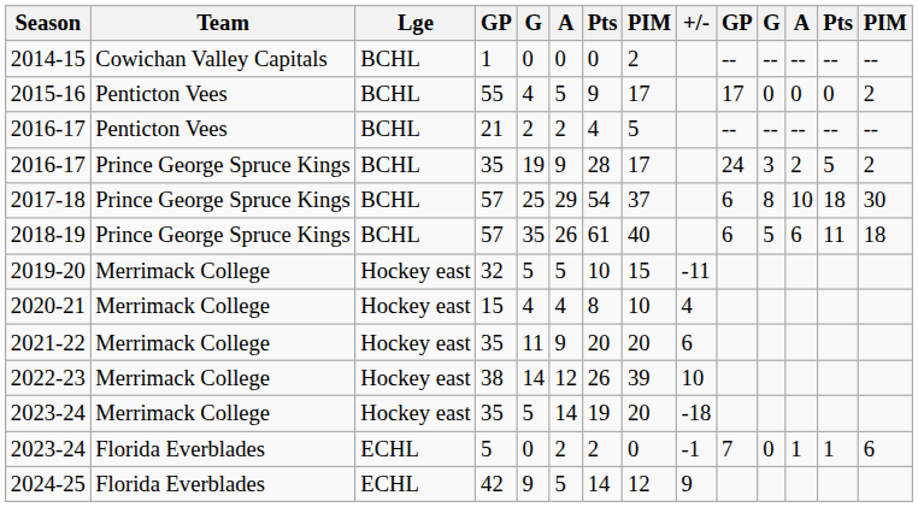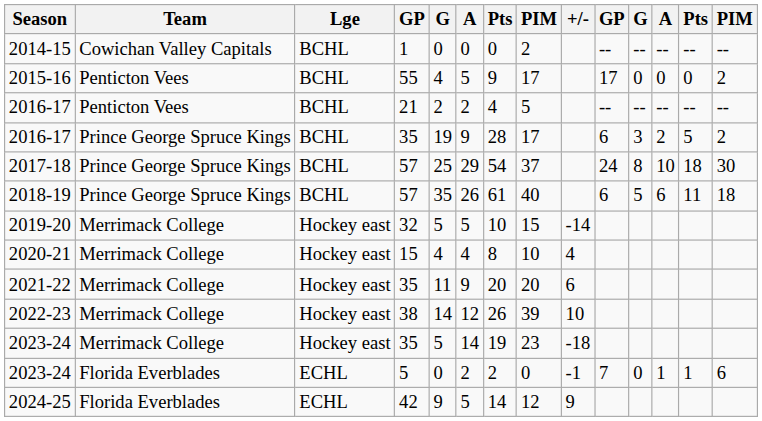 <table class="wikitable sortable">
 <tr>
 <th>Season</th>
 <th>Team</th>
 <th>Lge</th>
 <th>GP</th>
 <th>G</th>
 <th>A</th>
 <th>Pts</th>
 <th>PIM</th>
 <th>+/-</th>
 <th>GP</th>
 <th>G</th>
 <th>A</th>
 <th>Pts</th>
 <th>PIM</th>
 </tr>
 <tr>
 <td>2014-15</td>
 <td>Cowichan Valley Capitals</td>
 <td>BCHL</td>
 <td>1</td>
 <td>0</td>
 <td>0</td>
 <td>0</td>
 <td>2</td>
 <td></td>
 <td>--</td>
 <td>--</td>
 <td>--</td>
 <td>--</td>
 <td>--</td>
 </tr>
 <tr>
 <td>2015-16</td>
 <td>Penticton Vees</td>
 <td>BCHL</td>
 <td>55</td>
 <td>4</td>
 <td>5</td>
 <td>9</td>
 <td>17</td>
 <td></td>
 <td>17</td>
 <td>0</td>
 <td>0</td>
 <td>0</td>
 <td>2</td>
 </tr>
 <tr>
 <td>2016-17</td>
 <td>Penticton Vees</td>
 <td>BCHL</td>
 <td>21</td>
 <td>2</td>
 <td>2</td>
 <td>4</td>
 <td>5</td>
 <td></td>
 <td>--</td>
 <td>--</td>
 <td>--</td>
 <td>--</td>
 <td>--</td>
 </tr>
 <tr>
 <td>2016-17</td>
 <td>Prince George Spruce Kings</td>
 <td>BCHL</td>
 <td>35</td>
 <td>19</td>
 <td>9</td>
 <td>28</td>
 <td>17</td>
 <td></td>
-<td>24</td>
+<td>6</td>
 <td>3</td>
 <td>2</td>
 <td>5</td>
 <td>2</td>
 </tr>
 <tr>
 <td>2017-18</td>
 <td>Prince George Spruce Kings</td>
 <td>BCHL</td>
 <td>57</td>
 <td>25</td>
 <td>29</td>
 <td>54</td>
 <td>37</td>
 <td></td>
-<td>6</td>
+<td>24</td>
 <td>8</td>
 <td>10</td>
 <td>18</td>
 <td>30</td>
 </tr>
 <tr>
 <td>2018-19</td>
 <td>Prince George Spruce Kings</td>
 <td>BCHL</td>
 <td>57</td>
 <td>35</td>
 <td>26</td>
 <td>61</td>
 <td>40</td>
 <td></td>
 <td>6</td>
 <td>5</td>
 <td>6</td>
 <td>11</td>
 <td>18</td>
 </tr>
 <tr>
 <td>2019-20</td>
 <td>Merrimack College</td>
 <td>Hockey east</td>
 <td>32</td>
 <td>5</td>
 <td>5</td>
 <td>10</td>
 <td>15</td>
-<td>-11</td>
+<td>-14</td>
 <td></td>
 <td></td>
 <td></td>
 <td></td>
 <td></td>
 </tr>
 <tr>
 <td>2020-21</td>
 <td>Merrimack College</td>
 <td>Hockey east</td>
 <td>15</td>
 <td>4</td>
 <td>4</td>
 <td>8</td>
 <td>10</td>
 <td>4</td>
 <td></td>
 <td></td>
 <td></td>
 <td></td>
 <td></td>
 </tr>
 <tr>
 <td>2021-22</td>
 <td>Merrimack College</td>
 <td>Hockey east</td>
 <td>35</td>
 <td>11</td>
 <td>9</td>
 <td>20</td>
 <td>20</td>
 <td>6</td>
 <td></td>
 <td></td>
 <td></td>
 <td></td>
 <td></td>
 </tr>
 <tr>
 <td>2022-23</td>
 <td>Merrimack College</td>
 <td>Hockey east</td>
 <td>38</td>
 <td>14</td>
 <td>12</td>
 <td>26</td>
 <td>39</td>
 <td>10</td>
 <td></td>
 <td></td>
 <td></td>
 <td></td>
 <td></td>
 </tr>
 <tr>
 <td>2023-24</td>
 <td>Merrimack College</td>
 <td>Hockey east</td>
 <td>35</td>
 <td>5</td>
 <td>14</td>
 <td>19</td>
-<td>20</td>
+<td>23</td>
 <td>-18</td>
 <td></td>
 <td></td>
 <td></td>
 <td></td>
 <td></td>
 </tr>
 <tr>
 <td>2023-24</td>
 <td>Florida Everblades</td>
 <td>ECHL</td>
 <td>5</td>
 <td>0</td>
 <td>2</td>
 <td>2</td>
 <td>0</td>
 <td>-1</td>
 <td>7</td>
 <td>0</td>
 <td>1</td>
 <td>1</td>
 <td>6</td>
 </tr>
 <tr>
 <td>2024-25</td>
 <td>Florida Everblades</td>
 <td>ECHL</td>
 <td>42</td>
 <td>9</td>
 <td>5</td>
 <td>14</td>
 <td>12</td>
 <td>9</td>
 <td></td>
 <td></td>
 <td></td>
 <td></td>
 </tr>
 </table>
